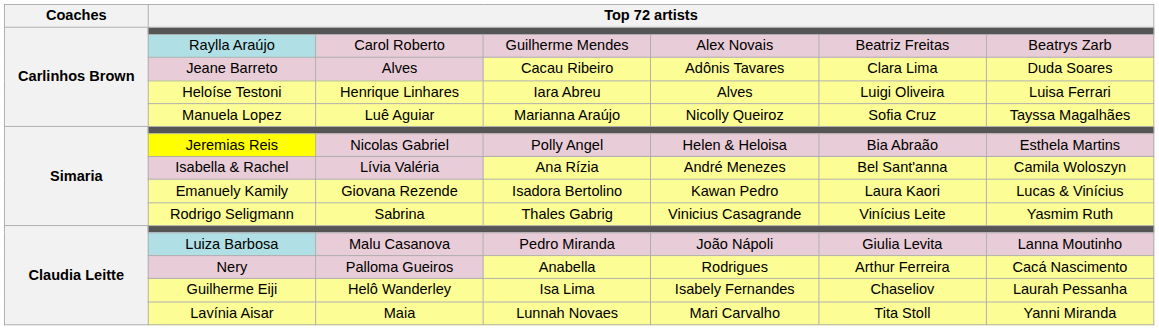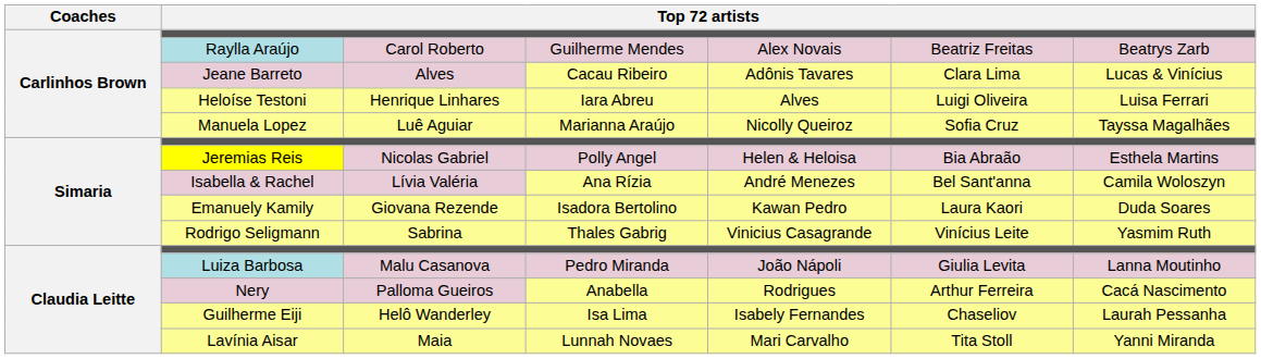 <table class="wikitable" style="text-align:center; width:100%;">
 <tr>
 <th scope="col" width="12%">Coaches</th>
 <th scope="col" width="85%" colspan=6>Top 72 artists</th>
 </tr>
 <tr>
 <th rowspan=5>Carlinhos Brown</th>
 <td colspan=6 bgcolor=555555></td>
 </tr>
 <tr>
 <td width="14%" bgcolor=B0E0E6>Raylla Araújo</td>
 <td width="14%" bgcolor=E8CCD7>Carol Roberto</td>
 <td width="14%" bgcolor=E8CCD7>Guilherme Mendes</td>
 <td width="14%" bgcolor=E8CCD7>Alex Novais</td>
 <td width="14%" bgcolor=E8CCD7>Beatriz Freitas</td>
 <td width="14%" bgcolor=E8CCD7>Beatrys Zarb</td>
 </tr>
 <tr>
 <td bgcolor=E8CCD7>Jeane Barreto</td>
 <td bgcolor=E8CCD7> Alves</td>
 <td bgcolor=FDFD96>Cacau Ribeiro</td>
 <td bgcolor=FDFD96>Adônis Tavares</td>
 <td bgcolor=FDFD96>Clara Lima</td>
-<td bgcolor=FDFD96>Duda Soares</td>
+<td bgcolor=FDFD96>Lucas & Vinícius</td>
 </tr>
 <tr>
 <td bgcolor=FDFD96>Heloíse Testoni</td>
 <td bgcolor=FDFD96>Henrique Linhares</td>
 <td bgcolor=FDFD96>Iara Abreu</td>
 <td bgcolor=FDFD96> Alves</td>
 <td bgcolor=FDFD96>Luigi Oliveira</td>
 <td bgcolor=FDFD96>Luisa Ferrari</td>
 </tr>
 <tr>
 <td bgcolor=FDFD96>Manuela Lopez</td>
 <td bgcolor=FDFD96>Luê Aguiar</td>
 <td bgcolor=FDFD96>Marianna Araújo</td>
 <td bgcolor=FDFD96>Nicolly Queiroz</td>
 <td bgcolor=FDFD96>Sofia Cruz</td>
 <td bgcolor=FDFD96>Tayssa Magalhães</td>
 </tr>
 <tr>
 <th rowspan=5> Simaria</th>
 <td colspan=6 bgcolor=555555></td>
 </tr>
 <tr>
 <td bgcolor=FFFF00>Jeremias Reis</td>
 <td bgcolor=E8CCD7>Nicolas Gabriel</td>
 <td bgcolor=E8CCD7>Polly Angel</td>
 <td bgcolor=E8CCD7>Helen & Heloisa</td>
 <td bgcolor=E8CCD7>Bia Abraão</td>
 <td bgcolor=E8CCD7>Esthela Martins</td>
 </tr>
 <tr>
 <td bgcolor=E8CCD7>Isabella & Rachel</td>
 <td bgcolor=E8CCD7>Lívia Valéria</td>
 <td bgcolor=FDFD96>Ana Rízia</td>
 <td bgcolor=FDFD96>André Menezes</td>
 <td bgcolor=FDFD96>Bel Sant'anna</td>
 <td bgcolor=FDFD96>Camila Woloszyn</td>
 </tr>
 <tr>
 <td bgcolor=FDFD96>Emanuely Kamily</td>
 <td bgcolor=FDFD96>Giovana Rezende</td>
 <td bgcolor=FDFD96>Isadora Bertolino</td>
 <td bgcolor=FDFD96>Kawan Pedro</td>
 <td bgcolor=FDFD96>Laura Kaori</td>
-<td bgcolor=FDFD96>Lucas & Vinícius</td>
+<td bgcolor=FDFD96>Duda Soares</td>
 </tr>
 <tr>
 <td bgcolor=FDFD96>Rodrigo Seligmann</td>
 <td bgcolor=FDFD96>Sabrina </td>
 <td bgcolor=FDFD96>Thales Gabrig</td>
 <td bgcolor=FDFD96>Vinicius Casagrande</td>
 <td bgcolor=FDFD96>Vinícius Leite</td>
 <td bgcolor=FDFD96>Yasmim Ruth</td>
 </tr>
 <tr>
 <th rowspan=5>Claudia Leitte</th>
 <td colspan=6 bgcolor=555555></td>
 </tr>
 <tr>
 <td bgcolor=B0E0E6>Luiza Barbosa</td>
 <td bgcolor=E8CCD7>Malu Casanova</td>
 <td bgcolor=E8CCD7>Pedro Miranda</td>
 <td bgcolor=E8CCD7>João Nápoli</td>
 <td bgcolor=E8CCD7>Giulia Levita</td>
 <td bgcolor=E8CCD7>Lanna Moutinho</td>
 </tr>
 <tr>
 <td bgcolor=E8CCD7> Nery</td>
 <td bgcolor=E8CCD7>Palloma Gueiros</td>
 <td bgcolor=FDFD96>Anabella</td>
 <td bgcolor=FDFD96> Rodrigues</td>
 <td bgcolor=FDFD96>Arthur Ferreira</td>
 <td bgcolor=FDFD96>Cacá Nascimento</td>
 </tr>
 <tr>
 <td bgcolor=FDFD96>Guilherme Eiji</td>
 <td bgcolor=FDFD96>Helô Wanderley</td>
 <td bgcolor=FDFD96>Isa Lima</td>
 <td bgcolor=FDFD96>Isabely Fernandes</td>
 <td bgcolor=FDFD96> Chaseliov</td>
 <td bgcolor=FDFD96>Laurah Pessanha</td>
 </tr>
 <tr>
 <td bgcolor=FDFD96>Lavínia Aisar</td>
 <td bgcolor=FDFD96> Maia</td>
 <td bgcolor=FDFD96>Lunnah Novaes</td>
 <td bgcolor=FDFD96>Mari Carvalho</td>
 <td bgcolor=FDFD96>Tita Stoll</td>
 <td bgcolor=FDFD96>Yanni Miranda</td>
 </tr>
 </table>
